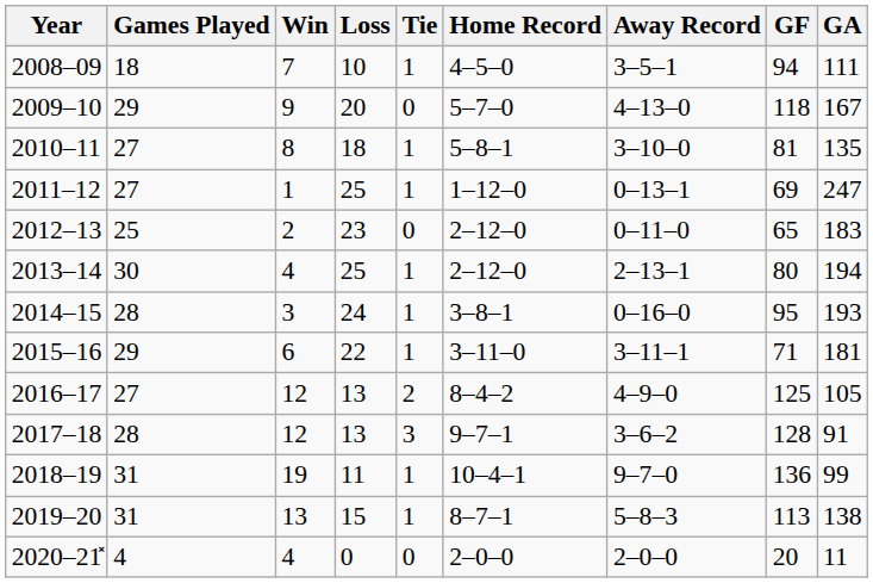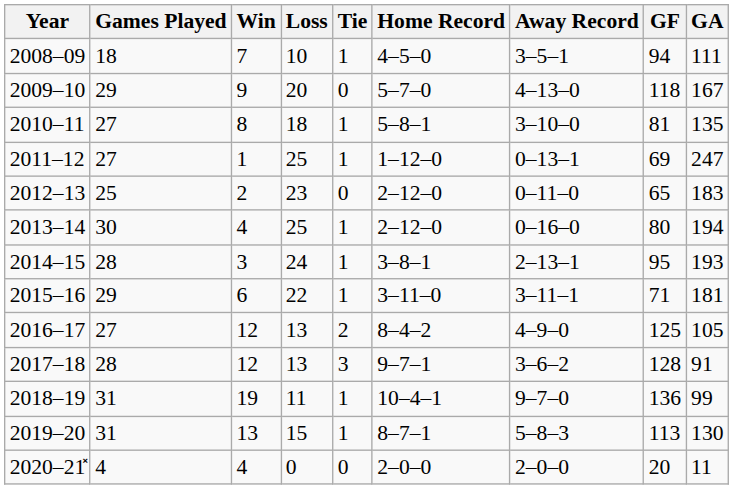 <table class="wikitable">
 <tr>
 <th>Year</th>
 <th>Games Played</th>
 <th>Win</th>
 <th>Loss</th>
 <th>Tie</th>
 <th>Home Record</th>
 <th>Away Record</th>
 <th>GF</th>
 <th>GA</th>
 </tr>
 <tr>
 <td>2008–09</td>
 <td>18</td>
 <td>7</td>
 <td>10</td>
 <td>1</td>
 <td>4–5–0</td>
 <td>3–5–1</td>
 <td>94</td>
 <td>111</td>
 </tr>
 <tr>
 <td>2009–10</td>
 <td>29</td>
 <td>9</td>
 <td>20</td>
 <td>0</td>
 <td>5–7–0</td>
 <td>4–13–0</td>
 <td>118</td>
 <td>167</td>
 </tr>
 <tr>
 <td>2010–11</td>
 <td>27</td>
 <td>8</td>
 <td>18</td>
 <td>1</td>
 <td>5–8–1</td>
 <td>3–10–0</td>
 <td>81</td>
 <td>135</td>
 </tr>
 <tr>
 <td>2011–12</td>
 <td>27</td>
 <td>1</td>
 <td>25</td>
 <td>1</td>
 <td>1–12–0</td>
 <td>0–13–1</td>
 <td>69</td>
 <td>247</td>
 </tr>
 <tr>
 <td>2012–13</td>
 <td>25</td>
 <td>2</td>
 <td>23</td>
 <td>0</td>
 <td>2–12–0</td>
 <td>0–11–0</td>
 <td>65</td>
 <td>183</td>
 </tr>
 <tr>
 <td>2013–14</td>
 <td>30</td>
 <td>4</td>
 <td>25</td>
 <td>1</td>
 <td>2–12–0</td>
-<td>2–13–1</td>
+<td>0–16–0</td>
 <td>80</td>
 <td>194</td>
 </tr>
 <tr>
 <td>2014–15</td>
 <td>28</td>
 <td>3</td>
 <td>24</td>
 <td>1</td>
 <td>3–8–1</td>
-<td>0–16–0</td>
+<td>2–13–1</td>
 <td>95</td>
 <td>193</td>
 </tr>
 <tr>
 <td>2015–16</td>
 <td>29</td>
 <td>6</td>
 <td>22</td>
 <td>1</td>
 <td>3–11–0</td>
 <td>3–11–1</td>
 <td>71</td>
 <td>181</td>
 </tr>
 <tr>
 <td>2016–17</td>
 <td>27</td>
 <td>12</td>
 <td>13</td>
 <td>2</td>
 <td>8–4–2</td>
 <td>4–9–0</td>
 <td>125</td>
 <td>105</td>
 </tr>
 <tr>
 <td>2017–18</td>
 <td>28</td>
 <td>12</td>
 <td>13</td>
 <td>3</td>
 <td>9–7–1</td>
 <td>3–6–2</td>
 <td>128</td>
 <td>91</td>
 </tr>
 <tr>
 <td>2018–19</td>
 <td>31</td>
 <td>19</td>
 <td>11</td>
 <td>1</td>
 <td>10–4–1</td>
 <td>9–7–0</td>
 <td>136</td>
 <td>99</td>
 </tr>
 <tr>
 <td>2019–20</td>
 <td>31</td>
 <td>13</td>
 <td>15</td>
 <td>1</td>
 <td>8–7–1</td>
 <td>5–8–3</td>
 <td>113</td>
-<td>138</td>
+<td>130</td>
 </tr>
 <tr>
 <td>2020–21̽</td>
 <td>4</td>
 <td>4</td>
 <td>0</td>
 <td>0</td>
 <td>2–0–0</td>
 <td>2–0–0</td>
 <td>20</td>
 <td>11</td>
 </tr>
 </table>
